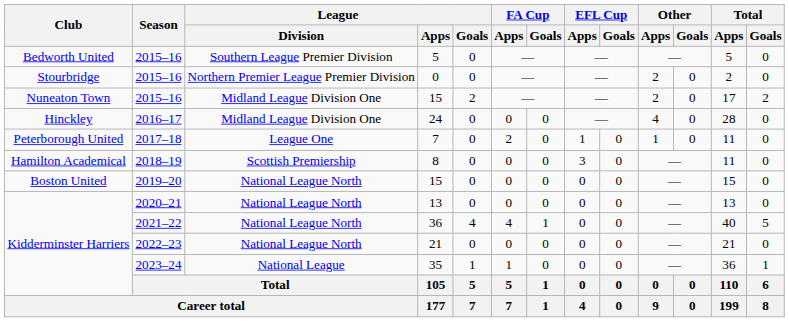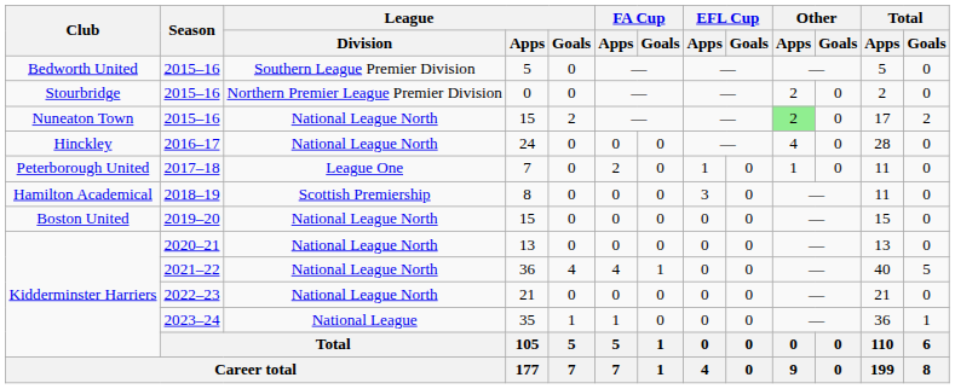 <table class=wikitable style="text-align:center">
 <tr>
 <th rowspan=2>Club</th>
 <th rowspan=2>Season</th>
 <th colspan=3>League</th>
 <th colspan=2><a href='#'>FA Cup</a></th>
 <th colspan=2><a href='#'>EFL Cup</a></th>
 <th colspan=2>Other</th>
 <th colspan=2>Total</th>
 </tr>
 <tr>
 <th>Division</th>
 <th>Apps</th>
 <th>Goals</th>
 <th>Apps</th>
 <th>Goals</th>
 <th>Apps</th>
 <th>Goals</th>
 <th>Apps</th>
 <th>Goals</th>
 <th>Apps</th>
 <th>Goals</th>
 </tr>
 <tr>
 <td><a href='#'>Bedworth United</a></td>
 <td><a href='#'>2015–16</a></td>
 <td><a href='#'>Southern League</a> Premier Division</td>
 <td>5</td>
 <td>0</td>
 <td colspan=2>—</td>
 <td colspan=2>—</td>
 <td colspan=2>—</td>
 <td>5</td>
 <td>0</td>
 </tr>
 <tr>
 <td><a href='#'>Stourbridge</a></td>
 <td><a href='#'>2015–16</a></td>
 <td><a href='#'>Northern Premier League</a> Premier Division</td>
 <td>0</td>
 <td>0</td>
 <td colspan=2>—</td>
 <td colspan=2>—</td>
 <td>2</td>
 <td>0</td>
 <td>2</td>
 <td>0</td>
 </tr>
 <tr>
 <td><a href='#'>Nuneaton Town</a></td>
 <td><a href='#'>2015–16</a></td>
-<td><a href='#'>Midland League</a> Division One</td>
+<td><a href='#'>National League North</a></td>
 <td>15</td>
 <td>2</td>
 <td colspan=2>—</td>
 <td colspan=2>—</td>
-<td>2</td>
+<td style="background: lightgreen;">2</td>
 <td>0</td>
 <td>17</td>
 <td>2</td>
 </tr>
 <tr>
 <td><a href='#'>Hinckley</a></td>
 <td><a href='#'>2016–17</a></td>
-<td><a href='#'>Midland League</a> Division One</td>
+<td><a href='#'>National League North</a></td>
 <td>24</td>
 <td>0</td>
 <td>0</td>
 <td>0</td>
 <td colspan=2>—</td>
 <td>4</td>
 <td>0</td>
 <td>28</td>
 <td>0</td>
 </tr>
 <tr>
 <td><a href='#'>Peterborough United</a></td>
 <td><a href='#'>2017–18</a></td>
 <td><a href='#'>League One</a></td>
 <td>7</td>
 <td>0</td>
 <td>2</td>
 <td>0</td>
 <td>1</td>
 <td>0</td>
 <td>1</td>
 <td>0</td>
 <td>11</td>
 <td>0</td>
 </tr>
 <tr>
 <td><a href='#'>Hamilton Academical</a></td>
 <td><a href='#'>2018–19</a></td>
 <td><a href='#'>Scottish Premiership</a></td>
 <td>8</td>
 <td>0</td>
 <td>0</td>
 <td>0</td>
 <td>3</td>
 <td>0</td>
 <td colspan=2>—</td>
 <td>11</td>
 <td>0</td>
 </tr>
 <tr>
 <td><a href='#'>Boston United</a></td>
 <td><a href='#'>2019–20</a></td>
 <td><a href='#'>National League North</a></td>
 <td>15</td>
 <td>0</td>
 <td>0</td>
 <td>0</td>
 <td>0</td>
 <td>0</td>
 <td colspan=2>—</td>
 <td>15</td>
 <td>0</td>
 </tr>
 <tr>
 <td rowspan="5"><a href='#'>Kidderminster Harriers</a></td>
 <td><a href='#'>2020–21</a></td>
 <td><a href='#'>National League North</a></td>
 <td>13</td>
 <td>0</td>
 <td>0</td>
 <td>0</td>
 <td>0</td>
 <td>0</td>
 <td colspan=2>—</td>
 <td>13</td>
 <td>0</td>
 </tr>
 <tr>
 <td><a href='#'>2021–22</a></td>
 <td><a href='#'>National League North</a></td>
 <td>36</td>
 <td>4</td>
 <td>4</td>
 <td>1</td>
 <td>0</td>
 <td>0</td>
 <td colspan=2>—</td>
 <td>40</td>
 <td>5</td>
 </tr>
 <tr>
 <td><a href='#'>2022–23</a></td>
 <td><a href='#'>National League North</a></td>
 <td>21</td>
 <td>0</td>
 <td>0</td>
 <td>0</td>
 <td>0</td>
 <td>0</td>
 <td colspan=2>—</td>
 <td>21</td>
 <td>0</td>
 </tr>
 <tr>
 <td><a href='#'>2023–24</a></td>
 <td><a href='#'>National League</a></td>
 <td>35</td>
 <td>1</td>
 <td>1</td>
 <td>0</td>
 <td>0</td>
 <td>0</td>
 <td colspan=2>—</td>
 <td>36</td>
 <td>1</td>
 </tr>
 <tr>
 <th colspan="2">Total</th>
 <th>105</th>
 <th>5</th>
 <th>5</th>
 <th>1</th>
 <th>0</th>
 <th>0</th>
 <th>0</th>
 <th>0</th>
 <th>110</th>
 <th>6</th>
 </tr>
 <tr>
 <th colspan=3>Career total</th>
 <th>177</th>
 <th>7</th>
 <th>7</th>
 <th>1</th>
 <th>4</th>
 <th>0</th>
 <th>9</th>
 <th>0</th>
 <th>199</th>
 <th>8</th>
 </tr>
 </table>
